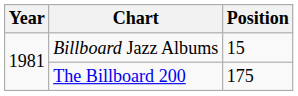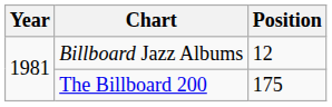 <table class="wikitable">
 <tr>
 <th>Year</th>
 <th>Chart</th>
 <th>Position</th>
 </tr>
 <tr>
 <td rowspan=2>1981</td>
 <td><em>Billboard</em> Jazz Albums</td>
-<td>15</td>
+<td>12</td>
 </tr>
 <tr>
 <td><a href='#'>The Billboard 200</a></td>
 <td>175</td>
 </tr>
 </table>
